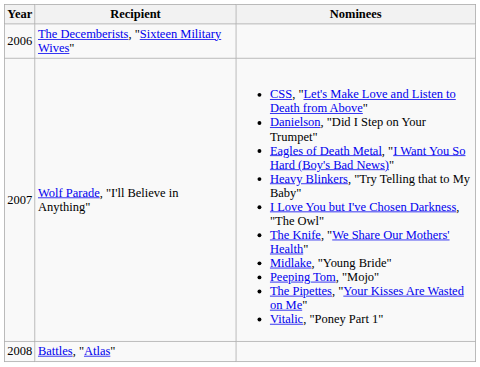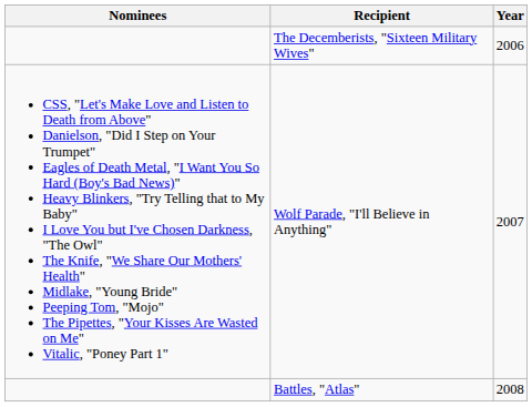 <table class="wikitable sortable">
 <tr>
+<th style="width:300px;" class="unsortable">Nominees</th>
+<th style="width:250px;">Recipient</th>
 <th>Year</th>
-<th style="width:250px;">Recipient</th>
-<th style="width:300px;" class="unsortable">Nominees</th>
 </tr>
 <tr>
+<td></td>
+<td><a href='#'>The Decemberists</a>, "<a href='#'>Sixteen Military Wives</a>"</td>
 <td>2006</td>
-<td><a href='#'>The Decemberists</a>, "<a href='#'>Sixteen Military Wives</a>"</td>
-<td></td>
 </tr>
 <tr>
+<td><br><ul><li><a href='#'>CSS</a>, "<a href='#'>Let's Make Love and Listen to Death from Above</a>"</li><li><a href='#'>Danielson</a>, "Did I Step on Your Trumpet"</li><li><a href='#'>Eagles of Death Metal</a>, "<a href='#'>I Want You So Hard (Boy's Bad News)</a>"</li><li><a href='#'>Heavy Blinkers</a>, "Try Telling that to My Baby"</li><li><a href='#'>I Love You but I've Chosen Darkness</a>, "The Owl"</li><li><a href='#'>The Knife</a>, "<a href='#'>We Share Our Mothers' Health</a>"</li><li><a href='#'>Midlake</a>, "Young Bride"</li><li><a href='#'>Peeping Tom</a>, "Mojo"</li><li><a href='#'>The Pipettes</a>, "<a href='#'>Your Kisses Are Wasted on Me</a>"</li><li><a href='#'>Vitalic</a>, "Poney Part 1"</li></ul></td>
+<td><a href='#'>Wolf Parade</a>, "I'll Believe in Anything"</td>
 <td>2007</td>
-<td><a href='#'>Wolf Parade</a>, "I'll Believe in Anything"</td>
-<td><br><ul><li><a href='#'>CSS</a>, "<a href='#'>Let's Make Love and Listen to Death from Above</a>"</li><li><a href='#'>Danielson</a>, "Did I Step on Your Trumpet"</li><li><a href='#'>Eagles of Death Metal</a>, "<a href='#'>I Want You So Hard (Boy's Bad News)</a>"</li><li><a href='#'>Heavy Blinkers</a>, "Try Telling that to My Baby"</li><li><a href='#'>I Love You but I've Chosen Darkness</a>, "The Owl"</li><li><a href='#'>The Knife</a>, "<a href='#'>We Share Our Mothers' Health</a>"</li><li><a href='#'>Midlake</a>, "Young Bride"</li><li><a href='#'>Peeping Tom</a>, "Mojo"</li><li><a href='#'>The Pipettes</a>, "<a href='#'>Your Kisses Are Wasted on Me</a>"</li><li><a href='#'>Vitalic</a>, "Poney Part 1"</li></ul></td>
 </tr>
 <tr>
+<td></td>
+<td><a href='#'>Battles</a>, "<a href='#'>Atlas</a>"</td>
 <td>2008</td>
-<td><a href='#'>Battles</a>, "<a href='#'>Atlas</a>"</td>
-<td></td>
 </tr>
 </table>
